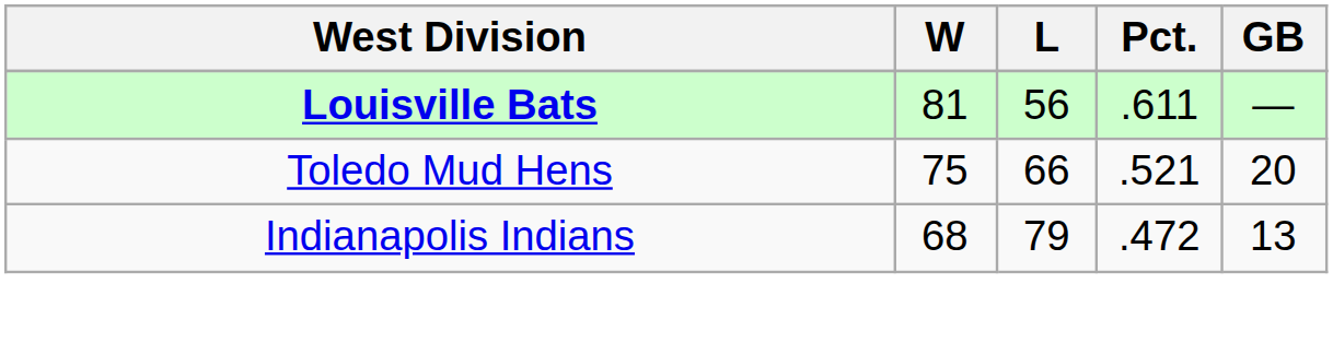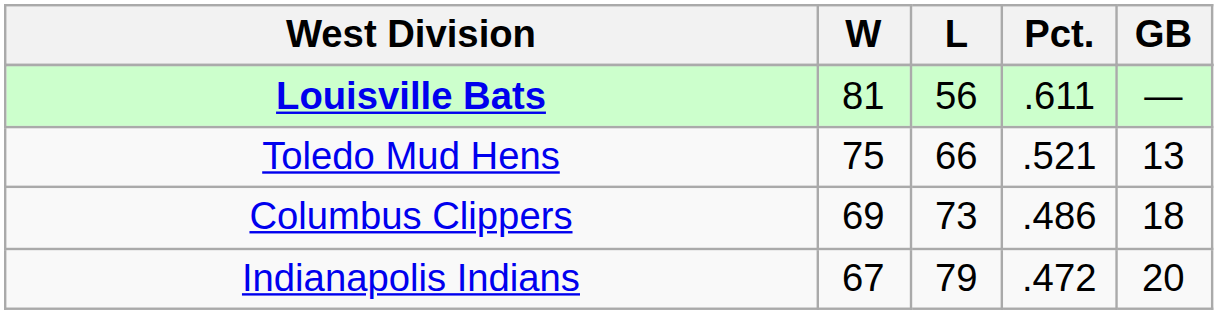 <table class="wikitable" width="40%">
 <tr align="center"  bgcolor="#dddddd">
 <th width="40%">West Division</th>
 <th width="4%">W</th>
 <th width="4%">L</th>
 <th width="2.5%">Pct.</th>
 <th width="2.5%">GB</th>
 </tr>
 <tr align=center>
 </tr>
 <tr align=center bgcolor=ccffcc>
 <td><strong><a href='#'>Louisville Bats</a></strong></td>
 <td>81</td>
 <td>56</td>
 <td>.611</td>
 <td>—</td>
 </tr>
 <tr align=center>
 <td><a href='#'>Toledo Mud Hens</a></td>
 <td>75</td>
 <td>66</td>
 <td>.521</td>
-<td>20</td>
+<td>13</td>
+</tr>
+<tr align=center>
+<td><a href='#'>Columbus Clippers</a></td>
+<td>69</td>
+<td>73</td>
+<td>.486</td>
+<td>18</td>
 </tr>
 <tr align=center>
 <td><a href='#'>Indianapolis Indians</a></td>
-<td>68</td>
+<td>67</td>
 <td>79</td>
 <td>.472</td>
-<td>13</td>
+<td>20</td>
 </tr>
 </table>
